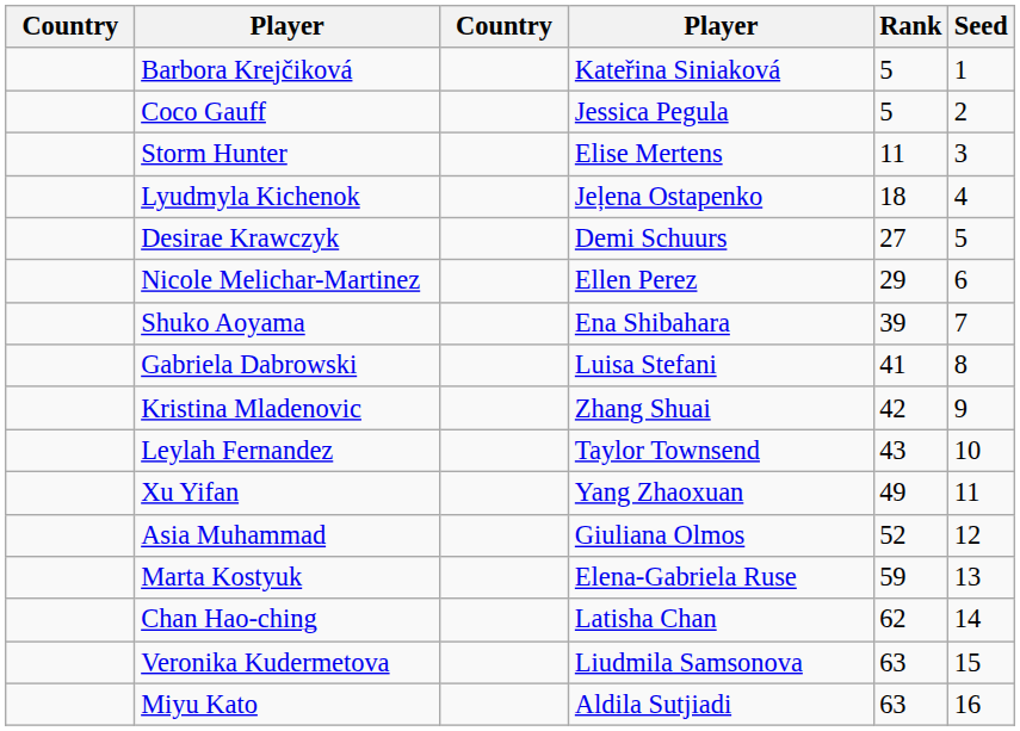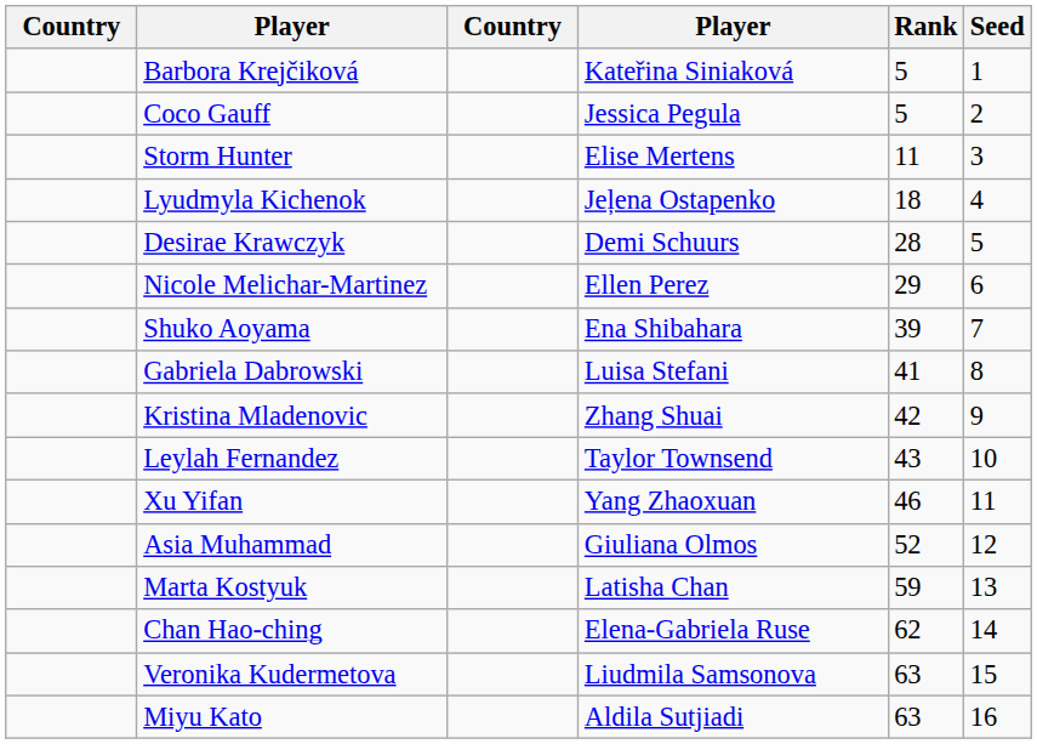 <table class="sortable wikitable">
 <tr>
 <th width="70">Country</th>
 <th width="175">Player</th>
 <th width="70">Country</th>
 <th width="175">Player</th>
 <th>Rank</th>
 <th>Seed</th>
 </tr>
 <tr>
 <td></td>
 <td><a href='#'>Barbora Krejčiková</a></td>
 <td></td>
 <td><a href='#'>Kateřina Siniaková</a></td>
 <td>5</td>
 <td>1</td>
 </tr>
 <tr>
 <td></td>
 <td><a href='#'>Coco Gauff</a></td>
 <td></td>
 <td><a href='#'>Jessica Pegula</a></td>
 <td>5</td>
 <td>2</td>
 </tr>
 <tr>
 <td></td>
 <td><a href='#'>Storm Hunter</a></td>
 <td></td>
 <td><a href='#'>Elise Mertens</a></td>
 <td>11</td>
 <td>3</td>
 </tr>
 <tr>
 <td></td>
 <td><a href='#'>Lyudmyla Kichenok</a></td>
 <td></td>
 <td><a href='#'>Jeļena Ostapenko</a></td>
 <td>18</td>
 <td>4</td>
 </tr>
 <tr>
 <td></td>
 <td><a href='#'>Desirae Krawczyk</a></td>
 <td></td>
 <td><a href='#'>Demi Schuurs</a></td>
-<td>27</td>
+<td>28</td>
 <td>5</td>
 </tr>
 <tr>
 <td></td>
 <td><a href='#'>Nicole Melichar-Martinez</a></td>
 <td></td>
 <td><a href='#'>Ellen Perez</a></td>
 <td>29</td>
 <td>6</td>
 </tr>
 <tr>
 <td></td>
 <td><a href='#'>Shuko Aoyama</a></td>
 <td></td>
 <td><a href='#'>Ena Shibahara</a></td>
 <td>39</td>
 <td>7</td>
 </tr>
 <tr>
 <td></td>
 <td><a href='#'>Gabriela Dabrowski</a></td>
 <td></td>
 <td><a href='#'>Luisa Stefani</a></td>
 <td>41</td>
 <td>8</td>
 </tr>
 <tr>
 <td></td>
 <td><a href='#'>Kristina Mladenovic</a></td>
 <td></td>
 <td><a href='#'>Zhang Shuai</a></td>
 <td>42</td>
 <td>9</td>
 </tr>
 <tr>
 <td></td>
 <td><a href='#'>Leylah Fernandez</a></td>
 <td></td>
 <td><a href='#'>Taylor Townsend</a></td>
 <td>43</td>
 <td>10</td>
 </tr>
 <tr>
 <td></td>
 <td><a href='#'>Xu Yifan</a></td>
 <td></td>
 <td><a href='#'>Yang Zhaoxuan</a></td>
-<td>49</td>
+<td>46</td>
 <td>11</td>
 </tr>
 <tr>
 <td></td>
 <td><a href='#'>Asia Muhammad</a></td>
 <td></td>
 <td><a href='#'>Giuliana Olmos</a></td>
 <td>52</td>
 <td>12</td>
 </tr>
 <tr>
 <td></td>
 <td><a href='#'>Marta Kostyuk</a></td>
 <td></td>
-<td><a href='#'>Elena-Gabriela Ruse</a></td>
+<td><a href='#'>Latisha Chan</a></td>
 <td>59</td>
 <td>13</td>
 </tr>
 <tr>
 <td></td>
 <td><a href='#'>Chan Hao-ching</a></td>
 <td></td>
-<td><a href='#'>Latisha Chan</a></td>
+<td><a href='#'>Elena-Gabriela Ruse</a></td>
 <td>62</td>
 <td>14</td>
 </tr>
 <tr>
 <td></td>
 <td><a href='#'>Veronika Kudermetova</a></td>
 <td></td>
 <td><a href='#'>Liudmila Samsonova</a></td>
 <td>63</td>
 <td>15</td>
 </tr>
 <tr>
 <td></td>
 <td><a href='#'>Miyu Kato</a></td>
 <td></td>
 <td><a href='#'>Aldila Sutjiadi</a></td>
 <td>63</td>
 <td>16</td>
 </tr>
 </table>
